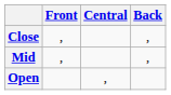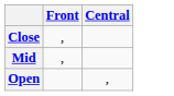 <table class="wikitable" style=text-align:center>
 <tr>
 <th></th>
 <th><a href='#'>Front</a></th>
 <th><a href='#'>Central</a></th>
-<th><a href='#'>Back</a></th>
 </tr>
 <tr>
 <th><a href='#'>Close</a></th>
 <td>, </td>
 <td></td>
-<td>, </td>
 </tr>
 <tr>
 <th><a href='#'>Mid</a></th>
 <td>, </td>
 <td></td>
-<td>, </td>
 </tr>
 <tr>
 <th><a href='#'>Open</a></th>
 <td></td>
 <td>, </td>
-<td></td>
 </tr>
 </table>
